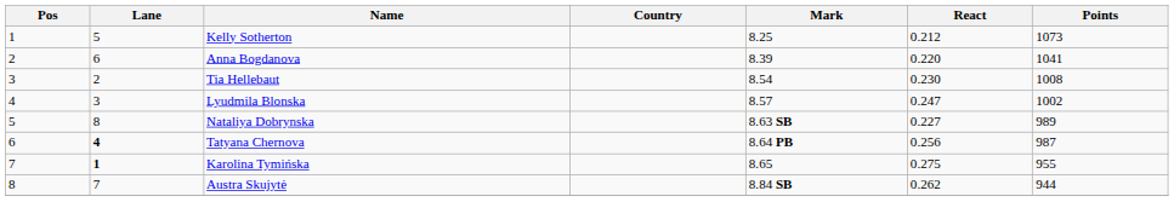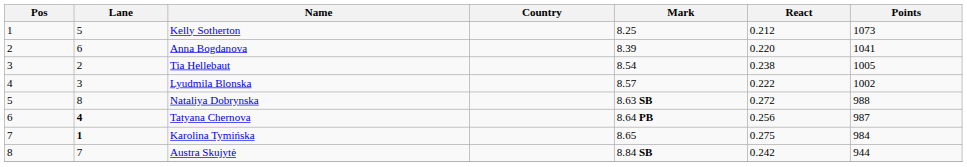 <table class="wikitable" width=70%>
 <tr>
 <th>Pos</th>
 <th>Lane</th>
 <th>Name</th>
 <th>Country</th>
 <th>Mark</th>
 <th>React</th>
 <th>Points</th>
 </tr>
 <tr>
 <td>1</td>
 <td>5</td>
 <td><a href='#'>Kelly Sotherton</a></td>
 <td></td>
 <td>8.25</td>
 <td>0.212</td>
 <td>1073</td>
 </tr>
 <tr>
 <td>2</td>
 <td>6</td>
 <td><a href='#'>Anna Bogdanova</a></td>
 <td></td>
 <td>8.39</td>
 <td>0.220</td>
 <td>1041</td>
 </tr>
 <tr>
 <td>3</td>
 <td>2</td>
 <td><a href='#'>Tia Hellebaut</a></td>
 <td></td>
 <td>8.54</td>
-<td>0.230</td>
-<td>1008</td>
+<td>0.238</td>
+<td>1005</td>
 </tr>
 <tr>
 <td>4</td>
 <td>3</td>
 <td><a href='#'>Lyudmila Blonska</a></td>
 <td></td>
 <td>8.57</td>
-<td>0.247</td>
+<td>0.222</td>
 <td>1002</td>
 </tr>
 <tr>
 <td>5</td>
 <td>8</td>
 <td><a href='#'>Nataliya Dobrynska</a></td>
 <td></td>
 <td>8.63 <strong>SB</strong></td>
-<td>0.227</td>
-<td>989</td>
+<td>0.272</td>
+<td>988</td>
 </tr>
 <tr>
 <td>6</td>
 <td><strong>4</strong></td>
 <td><a href='#'>Tatyana Chernova</a></td>
 <td></td>
 <td>8.64 <strong>PB</strong></td>
 <td>0.256</td>
 <td>987</td>
 </tr>
 <tr>
 <td>7</td>
 <td><strong>1</strong></td>
 <td><a href='#'>Karolina Tymińska</a></td>
 <td></td>
 <td>8.65</td>
 <td>0.275</td>
-<td>955</td>
+<td>984</td>
 </tr>
 <tr>
 <td>8</td>
 <td>7</td>
 <td><a href='#'>Austra Skujytė</a></td>
 <td></td>
 <td>8.84 <strong>SB</strong></td>
-<td>0.262</td>
+<td>0.242</td>
 <td>944</td>
 </tr>
 <tr>
 </tr>
 </table>
